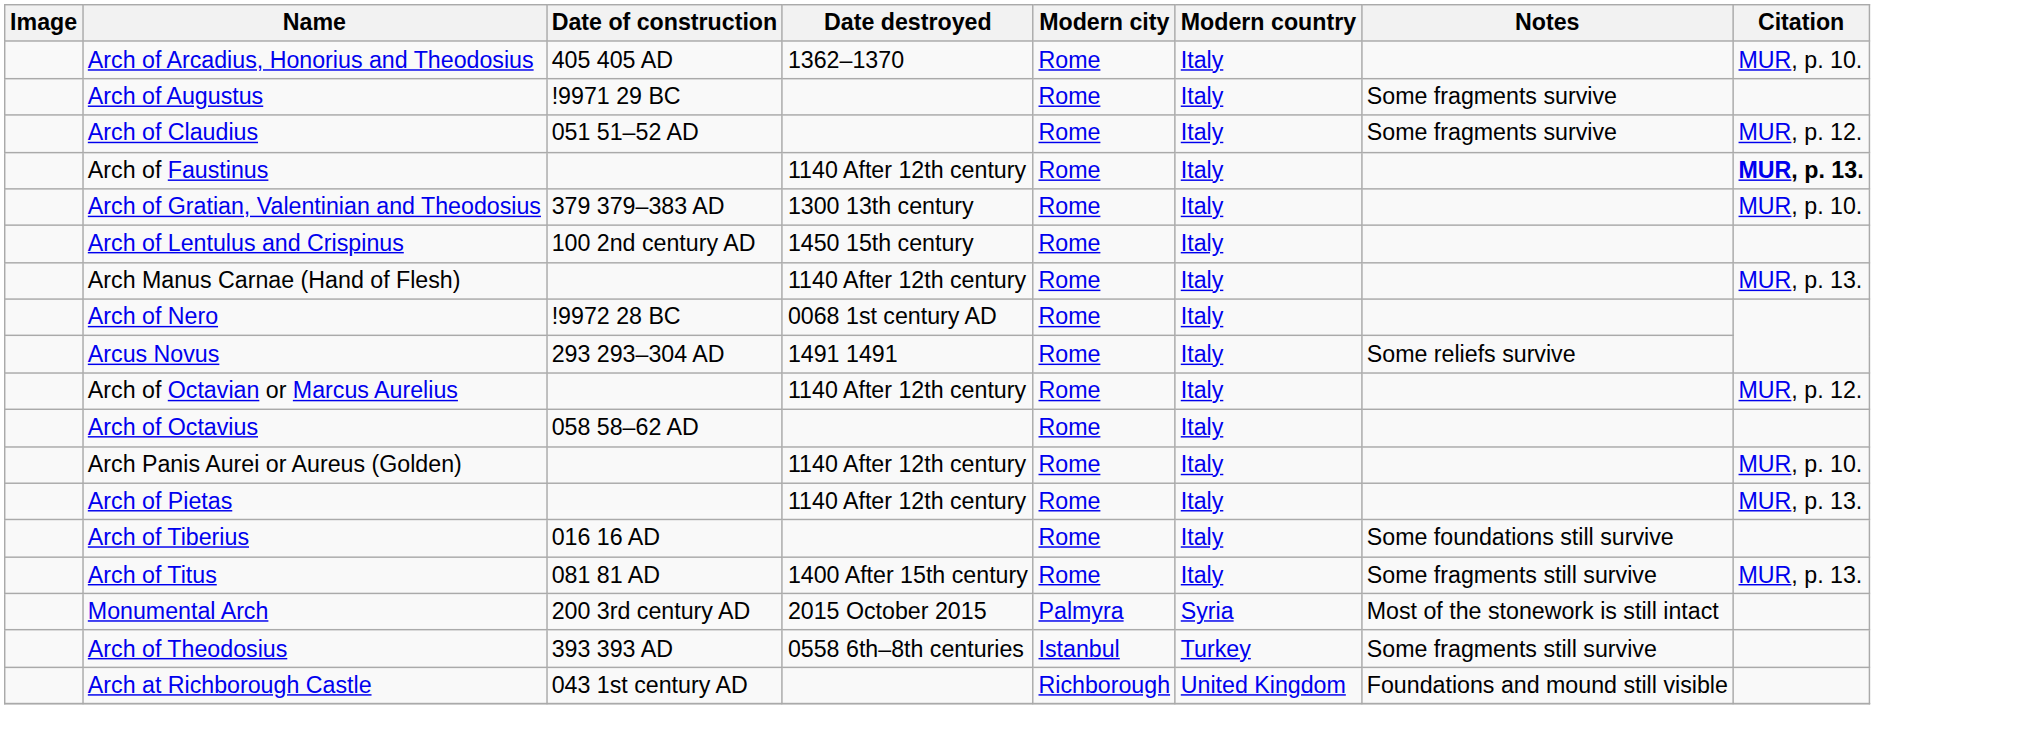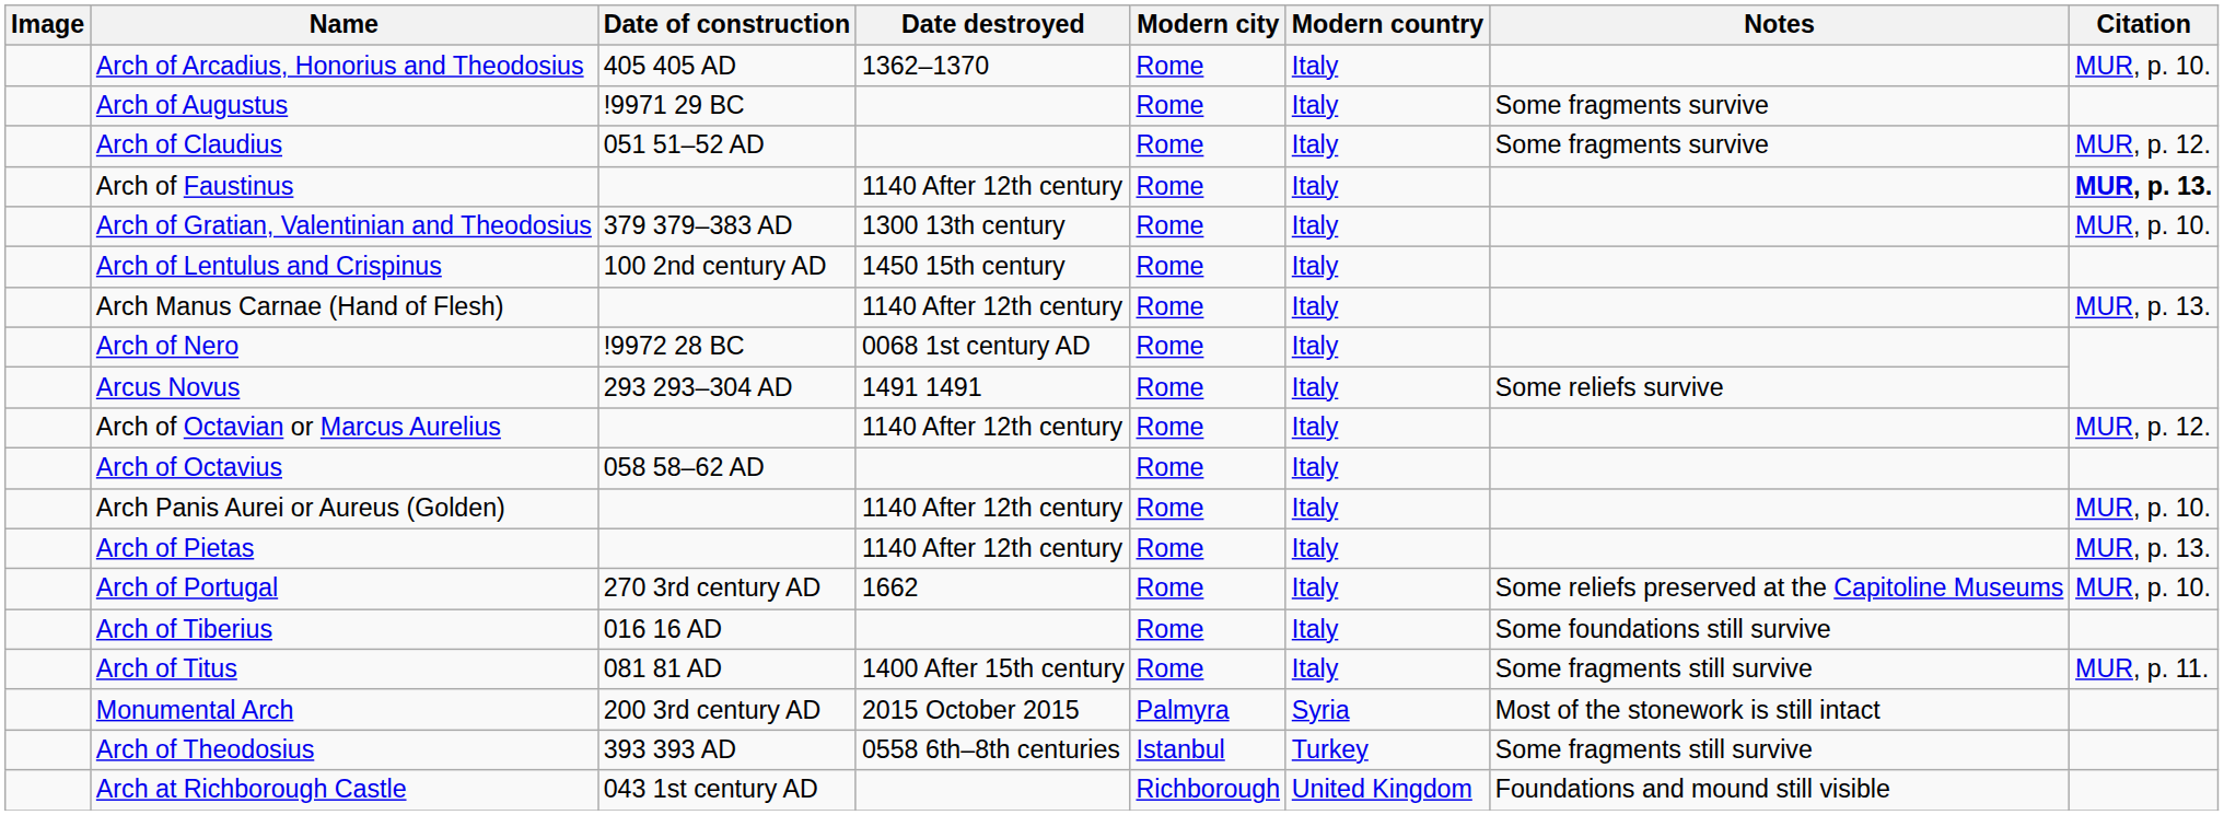 <table class="wikitable sortable" border="1">
 <tr>
 <th>Image</th>
 <th>Name</th>
 <th>Date of construction</th>
 <th>Date destroyed</th>
 <th>Modern city</th>
 <th>Modern country</th>
 <th>Notes</th>
 <th>Citation</th>
 </tr>
 <tr>
 <td align="center"></td>
 <td><a href='#'>Arch of Arcadius, Honorius and Theodosius</a></td>
 <td><span>405 </span>405 AD</td>
 <td>1362–1370</td>
 <td><a href='#'>Rome</a></td>
 <td><a href='#'>Italy</a></td>
 <td></td>
 <td><a href='#'>MUR</a>, p. 10.</td>
 </tr>
 <tr>
 <td align="center"></td>
 <td><a href='#'>Arch of Augustus</a></td>
 <td><span>!9971 </span>29 BC</td>
 <td></td>
 <td><a href='#'>Rome</a></td>
 <td><a href='#'>Italy</a></td>
 <td>Some fragments survive</td>
 </tr>
 <tr>
 <td align="center"></td>
 <td><a href='#'>Arch of Claudius</a></td>
 <td><span>051 </span>51–52 AD</td>
 <td></td>
 <td><a href='#'>Rome</a></td>
 <td><a href='#'>Italy</a></td>
 <td>Some fragments survive</td>
 <td><a href='#'>MUR</a>, p. 12.</td>
 </tr>
 <tr>
 <td align="center"></td>
 <td>Arch of <a href='#'>Faustinus</a></td>
 <td></td>
 <td><span>1140 </span>After 12th century</td>
 <td><a href='#'>Rome</a></td>
 <td><a href='#'>Italy</a></td>
 <td></td>
 <td><strong><a href='#'>MUR</a>, p. 13.</strong></td>
 </tr>
 <tr>
 <td align="center"></td>
 <td><a href='#'>Arch of Gratian, Valentinian and Theodosius</a></td>
 <td><span>379 </span>379–383 AD</td>
 <td><span>1300 </span> 13th century</td>
 <td><a href='#'>Rome</a></td>
 <td><a href='#'>Italy</a></td>
 <td></td>
 <td><a href='#'>MUR</a>, p. 10.</td>
 </tr>
 <tr>
 <td align="center"></td>
 <td><a href='#'>Arch of Lentulus and Crispinus</a></td>
 <td><span>100 </span>2nd century AD</td>
 <td><span>1450 </span>15th century</td>
 <td><a href='#'>Rome</a></td>
 <td><a href='#'>Italy</a></td>
 <td></td>
 </tr>
 <tr>
 <td align="center"></td>
 <td>Arch Manus Carnae (Hand of Flesh)</td>
 <td></td>
 <td><span>1140 </span>After 12th century</td>
 <td><a href='#'>Rome</a></td>
 <td><a href='#'>Italy</a></td>
 <td></td>
 <td><a href='#'>MUR</a>, p. 13.</td>
 </tr>
 <tr>
 <td align="center"></td>
 <td><a href='#'>Arch of Nero</a></td>
 <td><span>!9972 </span> 28 BC</td>
 <td><span>0068 </span> 1st century AD</td>
 <td><a href='#'>Rome</a></td>
 <td><a href='#'>Italy</a></td>
 <td></td>
 </tr>
 <tr>
 <td align="center"></td>
 <td><a href='#'>Arcus Novus</a></td>
 <td><span>293 </span>293–304 AD</td>
 <td><span>1491 </span>1491</td>
 <td><a href='#'>Rome</a></td>
 <td><a href='#'>Italy</a></td>
 <td>Some reliefs survive</td>
 </tr>
 <tr>
 <td align="center"></td>
 <td>Arch of <a href='#'>Octavian</a> or <a href='#'>Marcus Aurelius</a></td>
 <td></td>
 <td><span>1140 </span>After 12th century</td>
 <td><a href='#'>Rome</a></td>
 <td><a href='#'>Italy</a></td>
 <td></td>
 <td><a href='#'>MUR</a>, p. 12.</td>
 </tr>
 <tr>
 <td align="center"></td>
 <td><a href='#'>Arch of Octavius</a></td>
 <td><span>058 </span>58–62 AD</td>
 <td></td>
 <td><a href='#'>Rome</a></td>
 <td><a href='#'>Italy</a></td>
 <td></td>
 </tr>
 <tr>
 <td align="center"></td>
 <td>Arch Panis Aurei or Aureus (Golden)</td>
 <td></td>
 <td><span>1140 </span>After 12th century</td>
 <td><a href='#'>Rome</a></td>
 <td><a href='#'>Italy</a></td>
 <td></td>
 <td><a href='#'>MUR</a>, p. 10.</td>
 </tr>
 <tr>
 <td align="center"></td>
 <td><a href='#'>Arch of Pietas</a></td>
 <td></td>
 <td><span>1140 </span>After 12th century</td>
 <td><a href='#'>Rome</a></td>
 <td><a href='#'>Italy</a></td>
 <td></td>
 <td><a href='#'>MUR</a>, p. 13.</td>
 </tr>
 <tr>
 <td align="center"></td>
+<td><a href='#'>Arch of Portugal</a></td>
+<td><span>270 </span> 3rd century AD</td>
+<td>1662</td>
+<td><a href='#'>Rome</a></td>
+<td><a href='#'>Italy</a></td>
+<td>Some reliefs preserved at the <a href='#'>Capitoline Museums</a></td>
+<td><a href='#'>MUR</a>, p. 10.</td>
+</tr>
+<tr>
+<td align="center"></td>
 <td><a href='#'>Arch of Tiberius</a></td>
 <td><span>016 </span>16 AD</td>
 <td></td>
 <td><a href='#'>Rome</a></td>
 <td><a href='#'>Italy</a></td>
 <td>Some foundations still survive</td>
 </tr>
 <tr>
 <td align="center"></td>
 <td><a href='#'>Arch of Titus</a></td>
 <td><span>081 </span>81 AD</td>
 <td><span>1400 </span>After 15th century</td>
 <td><a href='#'>Rome</a></td>
 <td><a href='#'>Italy</a></td>
 <td>Some fragments still survive</td>
-<td><a href='#'>MUR</a>, p. 13.</td>
+<td><a href='#'>MUR</a>, p. 11.</td>
 </tr>
 <tr>
 <td align="center"></td>
 <td><a href='#'>Monumental Arch</a></td>
 <td><span>200 </span>3rd century AD</td>
 <td><span>2015 </span>October 2015</td>
 <td><a href='#'>Palmyra</a></td>
 <td><a href='#'>Syria</a></td>
 <td>Most of the stonework is still intact</td>
 <td></td>
 </tr>
 <tr>
 <td align="center"></td>
 <td><a href='#'>Arch of Theodosius</a></td>
 <td><span>393 </span>393 AD</td>
 <td><span>0558 </span>6th–8th centuries</td>
 <td><a href='#'>Istanbul</a></td>
 <td><a href='#'>Turkey</a></td>
 <td>Some fragments still survive</td>
 <td></td>
 </tr>
 <tr>
 <td align="center"></td>
 <td><a href='#'>Arch at Richborough Castle</a></td>
 <td><span>043 </span> 1st century AD</td>
 <td></td>
 <td><a href='#'>Richborough</a></td>
 <td><a href='#'>United Kingdom</a></td>
 <td>Foundations and mound still visible</td>
 <td></td>
 </tr>
 <tr>
 </tr>
 </table>
